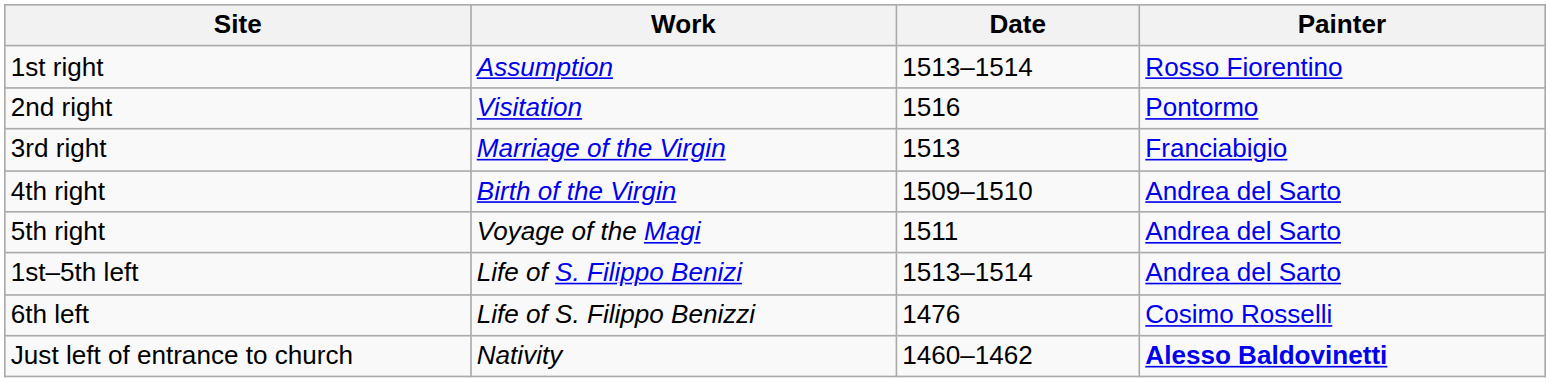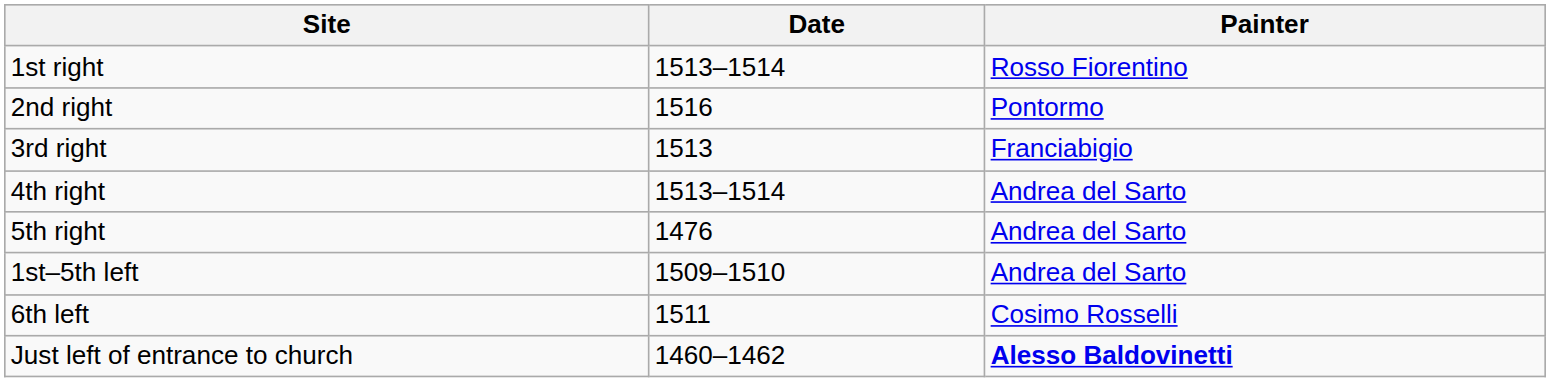 <table class=wikitable>
 <tr>
 <th width="23%">Site</th>
-<th width="21%">Work</th>
 <th width="12%">Date</th>
 <th width="20%">Painter</th>
 </tr>
 <tr valign="top">
 <td>1st right</td>
-<td><em><a href='#'>Assumption</a></em></td>
 <td>1513–1514</td>
 <td><a href='#'>Rosso Fiorentino</a></td>
 </tr>
 <tr valign="top">
 <td>2nd right</td>
-<td><em><a href='#'>Visitation</a></em></td>
 <td>1516</td>
 <td><a href='#'>Pontormo</a></td>
 </tr>
 <tr valign="top">
 <td>3rd right</td>
-<td><em><a href='#'>Marriage of the Virgin</a></em></td>
 <td>1513</td>
 <td><a href='#'>Franciabigio</a></td>
 </tr>
 <tr valign="top">
 <td>4th right</td>
-<td><em><a href='#'>Birth of the Virgin</a></em></td>
+<td>1513–1514</td>
+<td><a href='#'>Andrea del Sarto</a></td>
+</tr>
+<tr valign="top">
+<td>5th right</td>
+<td>1476</td>
+<td><a href='#'>Andrea del Sarto</a></td>
+</tr>
+<tr valign="top">
+<td>1st–5th left</td>
 <td>1509–1510</td>
 <td><a href='#'>Andrea del Sarto</a></td>
 </tr>
 <tr valign="top">
-<td>5th right</td>
-<td><em>Voyage of the <a href='#'>Magi</a></em></td>
+<td>6th left</td>
 <td>1511</td>
-<td><a href='#'>Andrea del Sarto</a></td>
-</tr>
-<tr valign="top">
-<td>1st–5th left</td>
-<td><em>Life of <a href='#'>S. Filippo Benizi</a></em></td>
-<td>1513–1514</td>
-<td><a href='#'>Andrea del Sarto</a></td>
-</tr>
-<tr valign="top">
-<td>6th left</td>
-<td><em>Life of S. Filippo Benizzi</em></td>
-<td>1476</td>
 <td><a href='#'>Cosimo Rosselli</a></td>
 </tr>
 <tr valign="top">
 <td>Just left of entrance to church</td>
-<td><em>Nativity</em></td>
 <td>1460–1462</td>
 <td><strong><a href='#'>Alesso Baldovinetti</a></strong></td>
 </tr>
 </table>
